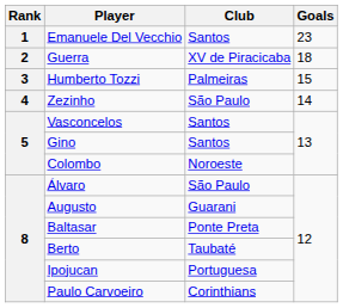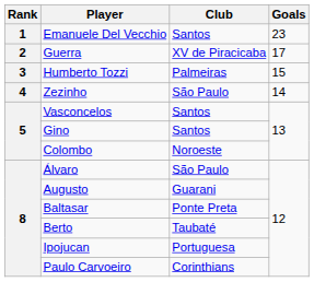 <table class="wikitable">
 <tr>
 <th>Rank</th>
 <th>Player</th>
 <th>Club</th>
 <th>Goals</th>
 </tr>
 <tr>
 <th>1</th>
 <td><a href='#'>Emanuele Del Vecchio</a></td>
 <td><a href='#'>Santos</a></td>
 <td>23</td>
 </tr>
 <tr>
 <th>2</th>
 <td><a href='#'>Guerra</a></td>
 <td><a href='#'>XV de Piracicaba</a></td>
-<td>18</td>
+<td>17</td>
 </tr>
 <tr>
 <th>3</th>
 <td><a href='#'>Humberto Tozzi</a></td>
 <td><a href='#'>Palmeiras</a></td>
 <td>15</td>
 </tr>
 <tr>
 <th>4</th>
 <td><a href='#'>Zezinho</a></td>
 <td><a href='#'>São Paulo</a></td>
 <td>14</td>
 </tr>
 <tr>
 <th rowspan="3">5</th>
 <td><a href='#'>Vasconcelos</a></td>
 <td><a href='#'>Santos</a></td>
 <td rowspan="3">13</td>
 </tr>
 <tr>
 <td><a href='#'>Gino</a></td>
 <td><a href='#'>Santos</a></td>
 </tr>
 <tr>
 <td><a href='#'>Colombo</a></td>
 <td><a href='#'>Noroeste</a></td>
 </tr>
 <tr>
 <th rowspan="6">8</th>
 <td><a href='#'>Álvaro</a></td>
 <td><a href='#'>São Paulo</a></td>
 <td rowspan="6">12</td>
 </tr>
 <tr>
 <td><a href='#'>Augusto</a></td>
 <td><a href='#'>Guarani</a></td>
 </tr>
 <tr>
 <td><a href='#'>Baltasar</a></td>
 <td><a href='#'>Ponte Preta</a></td>
 </tr>
 <tr>
 <td><a href='#'>Berto</a></td>
 <td><a href='#'>Taubaté</a></td>
 </tr>
 <tr>
 <td><a href='#'>Ipojucan</a></td>
 <td><a href='#'>Portuguesa</a></td>
 </tr>
 <tr>
 <td><a href='#'>Paulo Carvoeiro</a></td>
 <td><a href='#'>Corinthians</a></td>
 </tr>
 </table>
